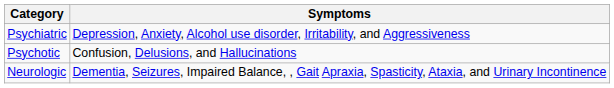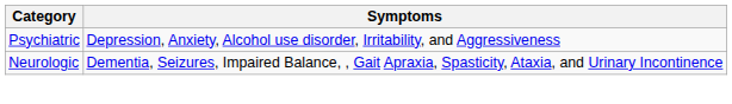 <table class="wikitable">
 <tr>
 <th>Category</th>
 <th>Symptoms</th>
 </tr>
 <tr>
 <td><a href='#'>Psychiatric</a></td>
 <td><a href='#'>Depression</a>, <a href='#'>Anxiety</a>, <a href='#'>Alcohol use disorder</a>, <a href='#'>Irritability</a>, and <a href='#'>Aggressiveness</a></td>
 </tr>
 <tr>
-<td><a href='#'>Psychotic</a></td>
-<td>Confusion, <a href='#'>Delusions</a>, and <a href='#'>Hallucinations</a></td>
-</tr>
-<tr>
 <td><a href='#'>Neurologic</a></td>
 <td><a href='#'>Dementia</a>, <a href='#'>Seizures</a>, Impaired Balance, , <a href='#'>Gait</a> <a href='#'>Apraxia</a>, <a href='#'>Spasticity</a>, <a href='#'>Ataxia</a>, and <a href='#'>Urinary Incontinence</a></td>
 </tr>
 </table>
